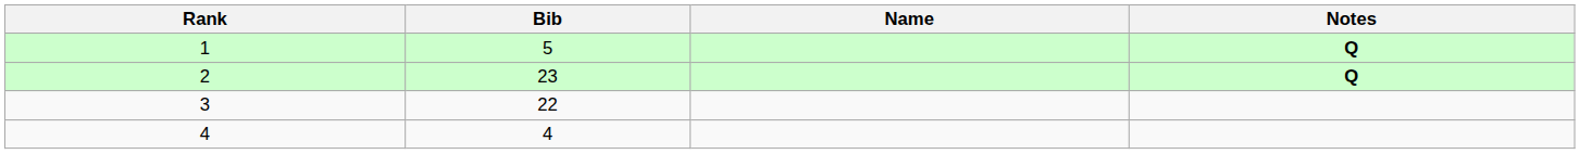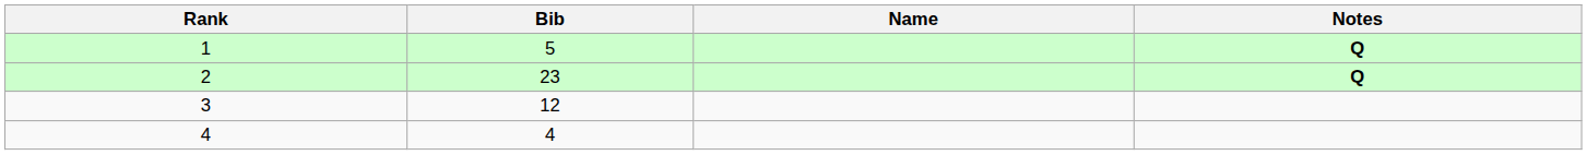 <table class="wikitable" style="text-align:center;" width=70%>
 <tr>
 <th>Rank</th>
 <th>Bib</th>
 <th>Name</th>
 <th>Notes</th>
 </tr>
 <tr bgcolor="#ccffcc">
 <td>1</td>
 <td>5</td>
 <td align=left></td>
 <td><strong>Q</strong></td>
 </tr>
 <tr bgcolor="#ccffcc">
 <td>2</td>
 <td>23</td>
 <td align=left></td>
 <td><strong>Q</strong></td>
 </tr>
 <tr>
 <td>3</td>
-<td>22</td>
+<td>12</td>
 <td align=left></td>
 <td></td>
 </tr>
 <tr>
 <td>4</td>
 <td>4</td>
 <td align=left></td>
 <td></td>
 </tr>
 </table>
